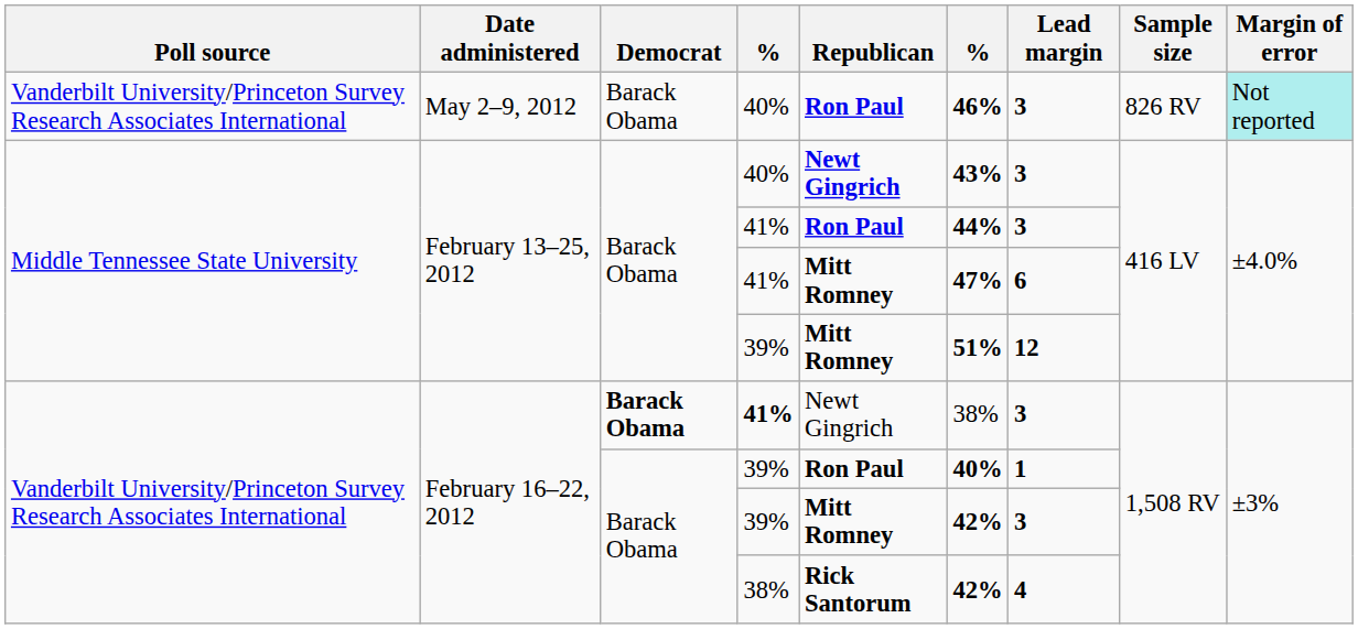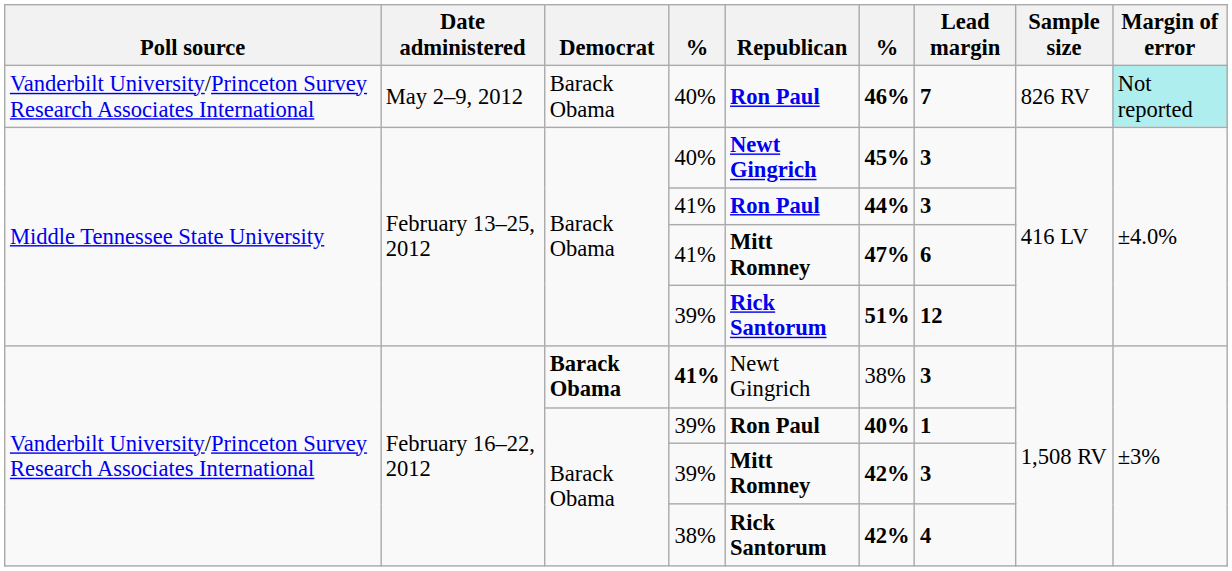 <table class="wikitable">
 <tr valign=bottom>
 <th>Poll source</th>
 <th>Date administered</th>
 <th>Democrat</th>
 <th>%</th>
 <th>Republican</th>
 <th>%</th>
 <th>Lead margin</th>
 <th>Sample size</th>
 <th>Margin of error</th>
 </tr>
 <tr>
 <td><a href='#'>Vanderbilt University</a>/<a href='#'>Princeton Survey Research Associates International</a></td>
 <td>May 2–9, 2012</td>
 <td>Barack Obama</td>
 <td>40%</td>
 <td><strong><a href='#'>Ron Paul</a></strong></td>
 <td><strong>46%</strong></td>
-<td><strong>3</strong></td>
+<td><strong>7</strong></td>
 <td>826 RV</td>
 <td style="background: paleturquoise;">Not reported</td>
 </tr>
 <tr>
 <td rowspan="4"><a href='#'>Middle Tennessee State University</a></td>
 <td rowspan="4">February 13–25, 2012</td>
 <td rowspan="4">Barack Obama</td>
 <td>40%</td>
 <td><strong><a href='#'>Newt Gingrich</a></strong></td>
-<td><strong>43%</strong></td>
+<td><strong>45%</strong></td>
 <td><strong>3</strong></td>
 <td rowspan="4">416 LV</td>
 <td rowspan="4">±4.0%</td>
 </tr>
 <tr>
 <td>41%</td>
 <td><strong><a href='#'>Ron Paul</a></strong></td>
 <td><strong>44%</strong></td>
 <td><strong>3</strong></td>
 </tr>
 <tr>
 <td>41%</td>
 <td><strong>Mitt Romney</strong></td>
 <td><strong>47%</strong></td>
 <td><strong>6</strong></td>
 </tr>
 <tr>
 <td>39%</td>
-<td><strong>Mitt Romney</strong></td>
+<td><strong><a href='#'>Rick Santorum</a></strong></td>
 <td><strong>51%</strong></td>
 <td><strong>12</strong></td>
 </tr>
 <tr>
 <td rowspan=4><a href='#'>Vanderbilt University</a>/<a href='#'>Princeton Survey Research Associates International</a></td>
 <td rowspan=4>February 16–22, 2012</td>
 <td><strong>Barack Obama</strong></td>
 <td><strong>41%</strong></td>
 <td>Newt Gingrich</td>
 <td>38%</td>
 <td><strong>3</strong></td>
 <td rowspan=4>1,508 RV</td>
 <td rowspan=4>±3%</td>
 </tr>
 <tr>
 <td rowspan=3>Barack Obama</td>
 <td>39%</td>
 <td><strong>Ron Paul</strong></td>
 <td><strong>40%</strong></td>
 <td><strong>1</strong></td>
 </tr>
 <tr>
 <td>39%</td>
 <td><strong>Mitt Romney</strong></td>
 <td><strong>42%</strong></td>
 <td><strong>3</strong></td>
 </tr>
 <tr>
 <td>38%</td>
 <td><strong>Rick Santorum</strong></td>
 <td><strong>42%</strong></td>
 <td><strong>4</strong></td>
 </tr>
 </table>
